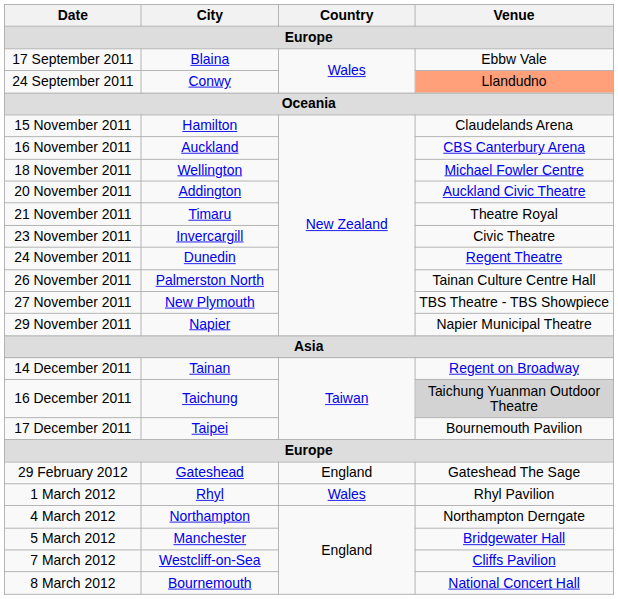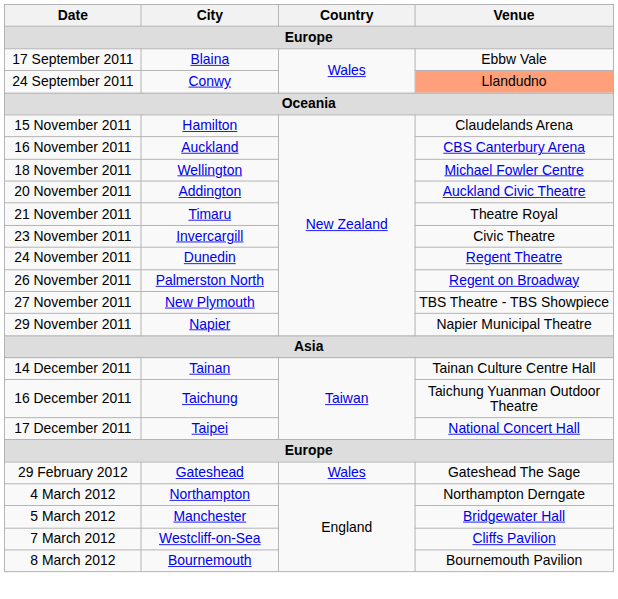 <table class="wikitable" style="text-align:center;">
 <tr>
 <th width="150">Date</th>
 <th width="150">City</th>
 <th width="150">Country</th>
 <th width="220">Venue</th>
 </tr>
 <tr bgcolor="#DDDDDD">
 <td colspan=4><strong>Europe</strong></td>
 </tr>
 <tr>
 <td>17 September 2011</td>
 <td><a href='#'>Blaina</a></td>
 <td rowspan="2"><a href='#'>Wales</a></td>
 <td>Ebbw Vale</td>
 </tr>
 <tr>
 <td>24 September 2011</td>
 <td><a href='#'>Conwy</a></td>
 <td style="background: lightsalmon;">Llandudno</td>
 </tr>
 <tr bgcolor="#DDDDDD">
 <td colspan=4><strong>Oceania</strong></td>
 </tr>
 <tr>
 <td>15 November 2011</td>
 <td><a href='#'>Hamilton</a></td>
 <td rowspan="10"><a href='#'>New Zealand</a></td>
 <td>Claudelands Arena</td>
 </tr>
 <tr>
 <td>16 November 2011</td>
 <td><a href='#'>Auckland</a></td>
 <td><a href='#'>CBS Canterbury Arena</a></td>
 </tr>
 <tr>
 <td>18 November 2011</td>
 <td><a href='#'>Wellington</a></td>
 <td><a href='#'>Michael Fowler Centre</a></td>
 </tr>
 <tr>
 <td>20 November 2011</td>
 <td><a href='#'>Addington</a></td>
 <td><a href='#'>Auckland Civic Theatre</a></td>
 </tr>
 <tr>
 <td>21 November 2011</td>
 <td><a href='#'>Timaru</a></td>
 <td>Theatre Royal</td>
 </tr>
 <tr>
 <td>23 November 2011</td>
 <td><a href='#'>Invercargill</a></td>
 <td>Civic Theatre</td>
 </tr>
 <tr>
 <td>24 November 2011</td>
 <td><a href='#'>Dunedin</a></td>
 <td><a href='#'>Regent Theatre</a></td>
 </tr>
 <tr>
 <td>26 November 2011</td>
 <td><a href='#'>Palmerston North</a></td>
-<td>Tainan Culture Centre Hall</td>
+<td><a href='#'>Regent on Broadway</a></td>
 </tr>
 <tr>
 <td>27 November 2011</td>
 <td><a href='#'>New Plymouth</a></td>
 <td>TBS Theatre - TBS Showpiece</td>
 </tr>
 <tr>
 <td>29 November 2011</td>
 <td><a href='#'>Napier</a></td>
 <td>Napier Municipal Theatre</td>
 </tr>
 <tr bgcolor="#DDDDDD">
 <td colspan=4><strong>Asia</strong></td>
 </tr>
 <tr>
 <td>14 December 2011</td>
 <td><a href='#'>Tainan</a></td>
 <td rowspan="3"><a href='#'>Taiwan</a></td>
-<td><a href='#'>Regent on Broadway</a></td>
+<td>Tainan Culture Centre Hall</td>
 </tr>
 <tr>
 <td>16 December 2011</td>
 <td><a href='#'>Taichung</a></td>
-<td style="background: lightgrey;">Taichung Yuanman Outdoor Theatre</td>
+<td>Taichung Yuanman Outdoor Theatre</td>
 </tr>
 <tr>
 <td>17 December 2011</td>
 <td><a href='#'>Taipei</a></td>
-<td>Bournemouth Pavilion</td>
+<td><a href='#'>National Concert Hall</a></td>
 </tr>
 <tr bgcolor="#DDDDDD">
 <td colspan=4><strong>Europe</strong></td>
 </tr>
 <tr>
 <td>29 February 2012</td>
 <td><a href='#'>Gateshead</a></td>
-<td>England</td>
+<td><a href='#'>Wales</a></td>
 <td>Gateshead The Sage</td>
-</tr>
-<tr>
-<td>1 March 2012</td>
-<td><a href='#'>Rhyl</a></td>
-<td><a href='#'>Wales</a></td>
-<td>Rhyl Pavilion</td>
 </tr>
 <tr>
 <td>4 March 2012</td>
 <td><a href='#'>Northampton</a></td>
 <td rowspan="4">England</td>
 <td>Northampton Derngate</td>
 </tr>
 <tr>
 <td>5 March 2012</td>
 <td><a href='#'>Manchester</a></td>
 <td><a href='#'>Bridgewater Hall</a></td>
 </tr>
 <tr>
 <td>7 March 2012</td>
 <td><a href='#'>Westcliff-on-Sea</a></td>
 <td><a href='#'>Cliffs Pavilion</a></td>
 </tr>
 <tr>
 <td>8 March 2012</td>
 <td><a href='#'>Bournemouth</a></td>
-<td><a href='#'>National Concert Hall</a></td>
+<td>Bournemouth Pavilion</td>
 </tr>
 </table>
